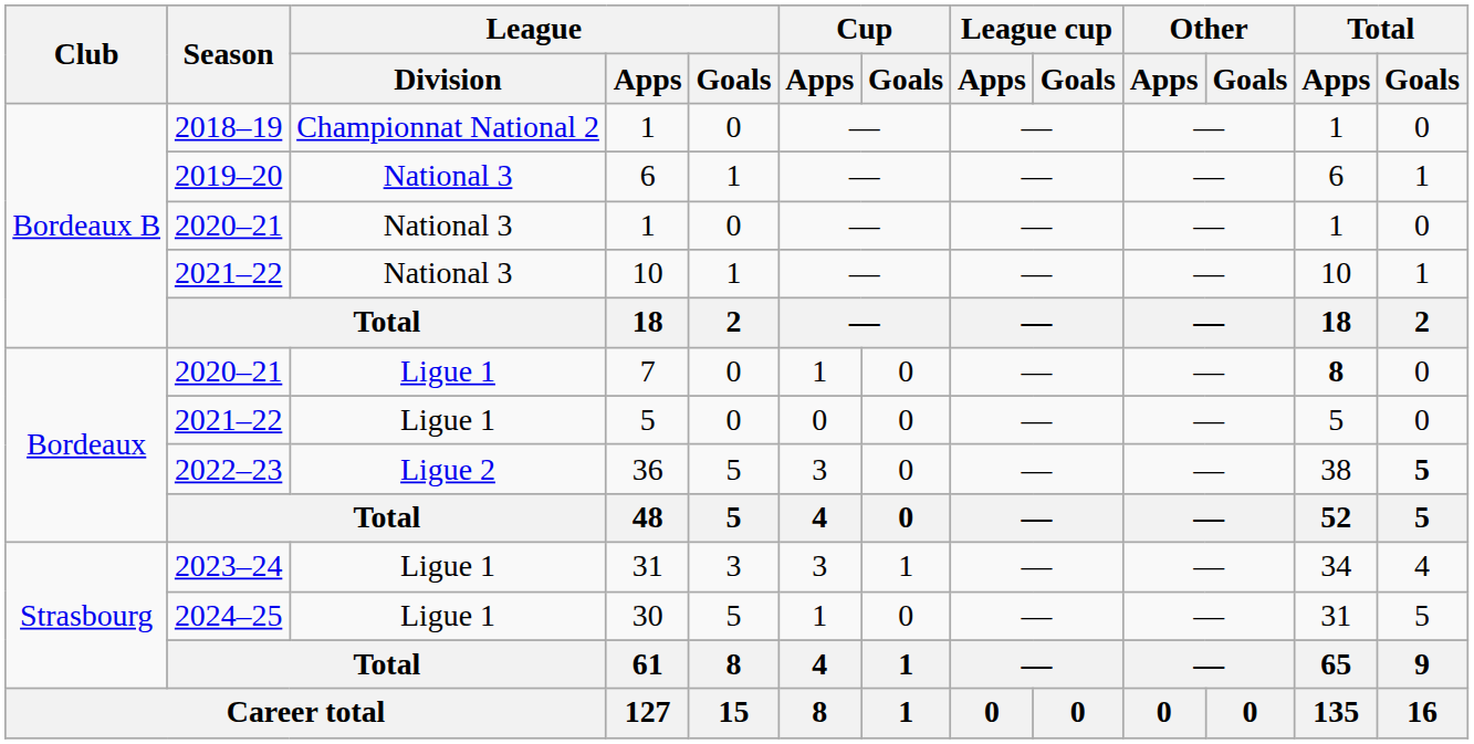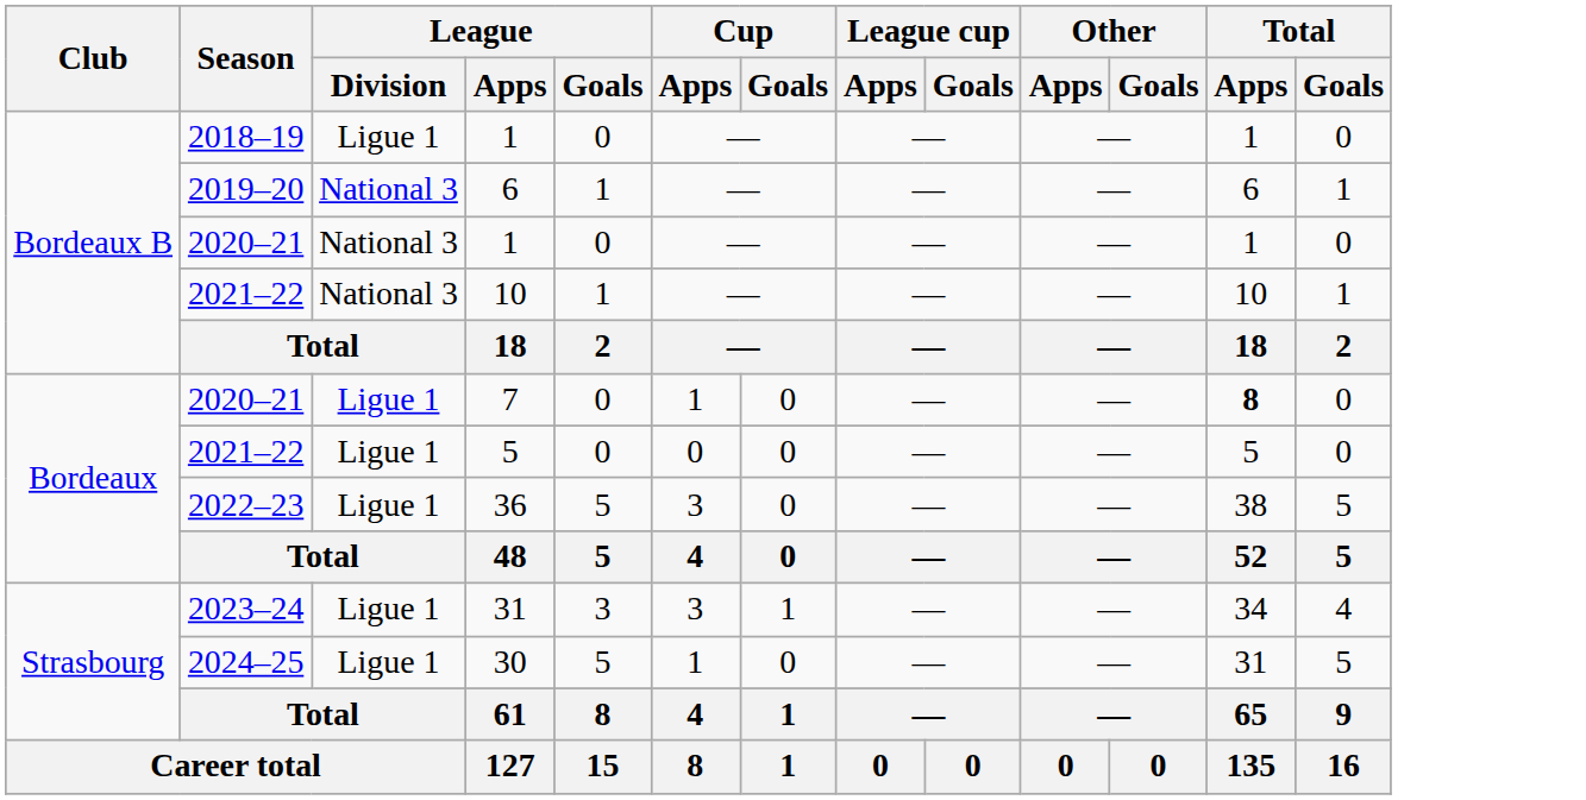 <table class="wikitable" style="text-align:center">
 <tr>
 <th rowspan="2">Club</th>
 <th rowspan="2">Season</th>
 <th colspan="3">League</th>
 <th colspan="2">Cup</th>
 <th colspan="2">League cup</th>
 <th colspan="2">Other</th>
 <th colspan="2">Total</th>
 </tr>
 <tr>
 <th>Division</th>
 <th>Apps</th>
 <th>Goals</th>
 <th>Apps</th>
 <th>Goals</th>
 <th>Apps</th>
 <th>Goals</th>
 <th>Apps</th>
 <th>Goals</th>
 <th>Apps</th>
 <th>Goals</th>
 </tr>
 <tr>
 <td rowspan="5"><a href='#'>Bordeaux B</a></td>
 <td><a href='#'>2018–19</a></td>
-<td><a href='#'>Championnat National 2</a></td>
+<td>Ligue 1</td>
 <td>1</td>
 <td>0</td>
 <td colspan="2">—</td>
 <td colspan="2">—</td>
 <td colspan="2">—</td>
 <td>1</td>
 <td>0</td>
 </tr>
 <tr>
 <td><a href='#'>2019–20</a></td>
 <td><a href='#'>National 3</a></td>
 <td>6</td>
 <td>1</td>
 <td colspan="2">—</td>
 <td colspan="2">—</td>
 <td colspan="2">—</td>
 <td>6</td>
 <td>1</td>
 </tr>
 <tr>
 <td><a href='#'>2020–21</a></td>
 <td>National 3</td>
 <td>1</td>
 <td>0</td>
 <td colspan="2">—</td>
 <td colspan="2">—</td>
 <td colspan="2">—</td>
 <td>1</td>
 <td>0</td>
 </tr>
 <tr>
 <td><a href='#'>2021–22</a></td>
 <td>National 3</td>
 <td>10</td>
 <td>1</td>
 <td colspan="2">—</td>
 <td colspan="2">—</td>
 <td colspan="2">—</td>
 <td>10</td>
 <td>1</td>
 </tr>
 <tr>
 <th colspan="2">Total</th>
 <th>18</th>
 <th>2</th>
 <th colspan="2">—</th>
 <th colspan="2">—</th>
 <th colspan="2">—</th>
 <th>18</th>
 <th>2</th>
 </tr>
 <tr>
 <td rowspan="4"><a href='#'>Bordeaux</a></td>
 <td><a href='#'>2020–21</a></td>
 <td><a href='#'>Ligue 1</a></td>
 <td>7</td>
 <td>0</td>
 <td>1</td>
 <td>0</td>
 <td colspan="2">—</td>
 <td colspan="2">—</td>
 <td><strong>8</strong></td>
 <td>0</td>
 </tr>
 <tr>
 <td><a href='#'>2021–22</a></td>
 <td>Ligue 1</td>
 <td>5</td>
 <td>0</td>
 <td>0</td>
 <td>0</td>
 <td colspan="2">—</td>
 <td colspan="2">—</td>
 <td>5</td>
 <td>0</td>
 </tr>
 <tr>
 <td><a href='#'>2022–23</a></td>
-<td><a href='#'>Ligue 2</a></td>
+<td>Ligue 1</td>
 <td>36</td>
 <td>5</td>
 <td>3</td>
 <td>0</td>
 <td colspan="2">—</td>
 <td colspan="2">—</td>
 <td>38</td>
-<td><strong>5</strong></td>
+<td>5</td>
 </tr>
 <tr>
 <th colspan="2">Total</th>
 <th>48</th>
 <th>5</th>
 <th>4</th>
 <th>0</th>
 <th colspan="2">—</th>
 <th colspan="2">—</th>
 <th>52</th>
 <th>5</th>
 </tr>
 <tr>
 <td rowspan="3"><a href='#'>Strasbourg</a></td>
 <td><a href='#'>2023–24</a></td>
 <td>Ligue 1</td>
 <td>31</td>
 <td>3</td>
 <td>3</td>
 <td>1</td>
 <td colspan="2">—</td>
 <td colspan="2">—</td>
 <td>34</td>
 <td>4</td>
 </tr>
 <tr>
 <td><a href='#'>2024–25</a></td>
 <td>Ligue 1</td>
 <td>30</td>
 <td>5</td>
 <td>1</td>
 <td>0</td>
 <td colspan="2">—</td>
 <td colspan="2">—</td>
 <td>31</td>
 <td>5</td>
 </tr>
 <tr>
 <th colspan="2">Total</th>
 <th>61</th>
 <th>8</th>
 <th>4</th>
 <th>1</th>
 <th colspan="2">—</th>
 <th colspan="2">—</th>
 <th>65</th>
 <th>9</th>
 </tr>
 <tr>
 <th colspan="3">Career total</th>
 <th>127</th>
 <th>15</th>
 <th>8</th>
 <th>1</th>
 <th>0</th>
 <th>0</th>
 <th>0</th>
 <th>0</th>
 <th>135</th>
 <th>16</th>
 </tr>
 </table>
